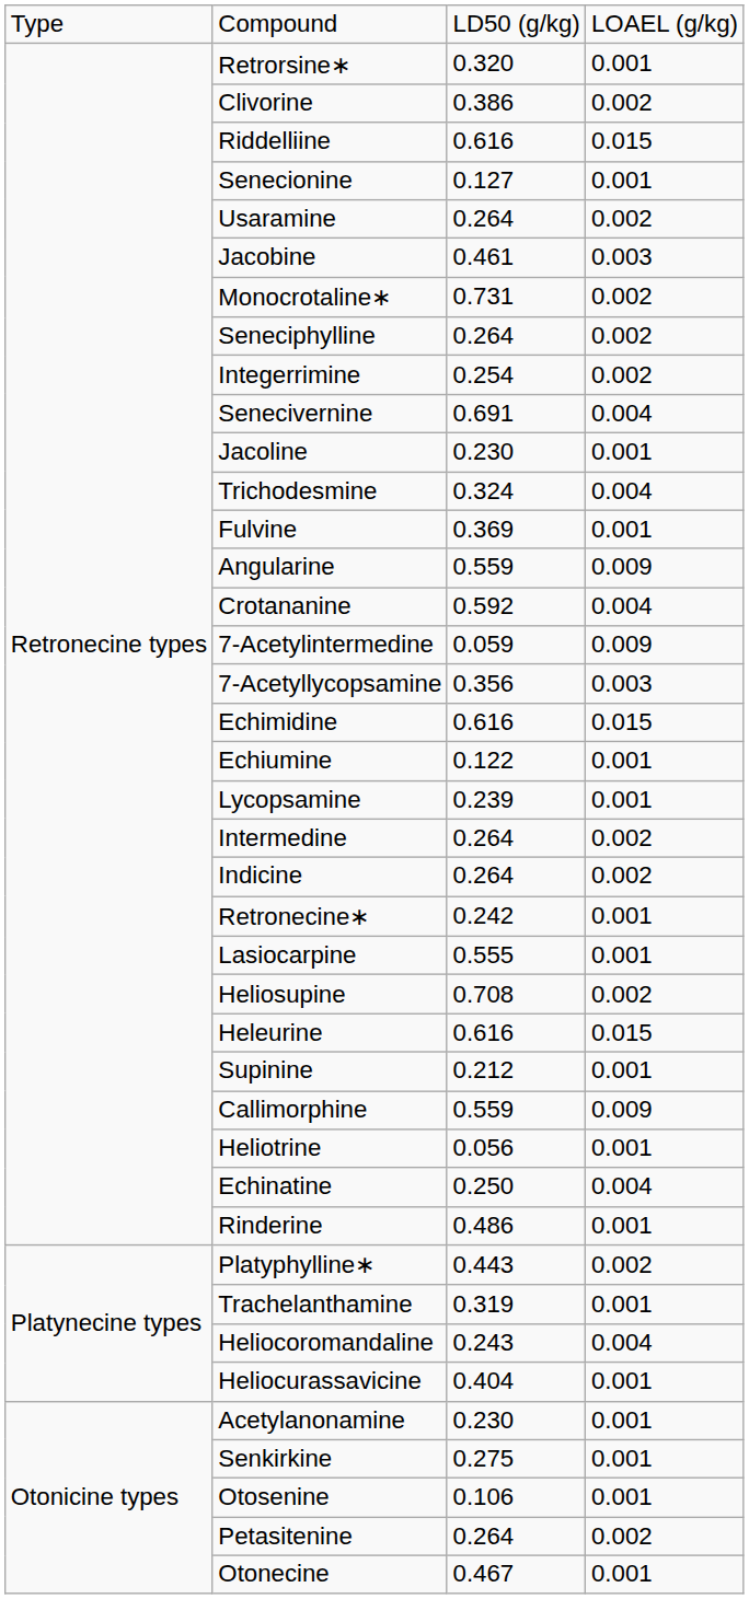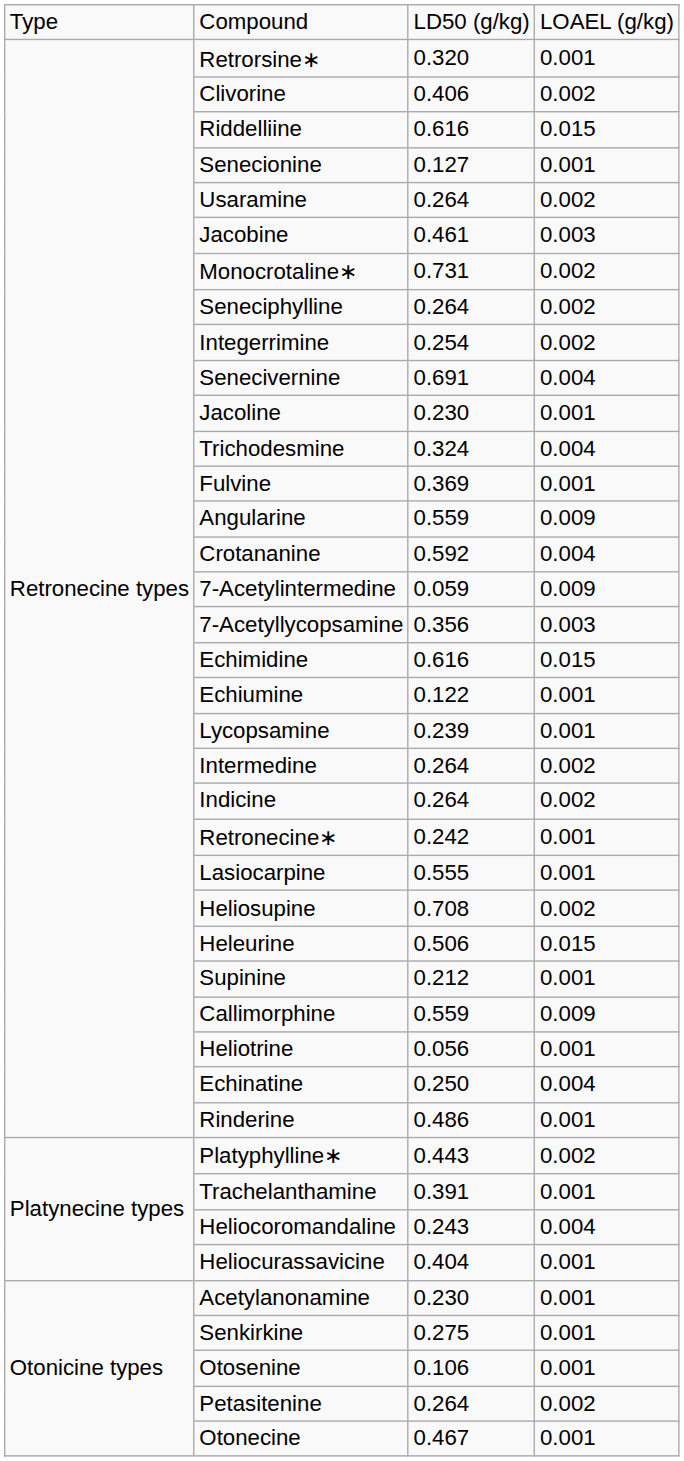 <table class="wikitable mw-collapsible mw-collapsed">
 <tr>
 <td>Type</td>
 <td>Compound</td>
 <td>LD50 (g/kg)</td>
 <td>LOAEL (g/kg)</td>
 </tr>
 <tr>
 <td colspan="1" rowspan="31">Retronecine types</td>
 <td>Retrorsine∗</td>
 <td>0.320</td>
 <td>0.001</td>
 </tr>
 <tr>
 <td>Clivorine</td>
-<td>0.386</td>
+<td>0.406</td>
 <td>0.002</td>
 </tr>
 <tr>
 <td>Riddelliine</td>
 <td>0.616</td>
 <td>0.015</td>
 </tr>
 <tr>
 <td>Senecionine</td>
 <td>0.127</td>
 <td>0.001</td>
 </tr>
 <tr>
 <td>Usaramine</td>
 <td>0.264</td>
 <td>0.002</td>
 </tr>
 <tr>
 <td>Jacobine</td>
 <td>0.461</td>
 <td>0.003</td>
 </tr>
 <tr>
 <td>Monocrotaline∗</td>
 <td>0.731</td>
 <td>0.002</td>
 </tr>
 <tr>
 <td>Seneciphylline</td>
 <td>0.264</td>
 <td>0.002</td>
 </tr>
 <tr>
 <td>Integerrimine</td>
 <td>0.254</td>
 <td>0.002</td>
 </tr>
 <tr>
 <td>Senecivernine</td>
 <td>0.691</td>
 <td>0.004</td>
 </tr>
 <tr>
 <td>Jacoline</td>
 <td>0.230</td>
 <td>0.001</td>
 </tr>
 <tr>
 <td>Trichodesmine</td>
 <td>0.324</td>
 <td>0.004</td>
 </tr>
 <tr>
 <td>Fulvine</td>
 <td>0.369</td>
 <td>0.001</td>
 </tr>
 <tr>
 <td>Angularine</td>
 <td>0.559</td>
 <td>0.009</td>
 </tr>
 <tr>
 <td>Crotananine</td>
 <td>0.592</td>
 <td>0.004</td>
 </tr>
 <tr>
 <td>7-Acetylintermedine</td>
 <td>0.059</td>
 <td>0.009</td>
 </tr>
 <tr>
 <td>7-Acetyllycopsamine</td>
 <td>0.356</td>
 <td>0.003</td>
 </tr>
 <tr>
 <td>Echimidine</td>
 <td>0.616</td>
 <td>0.015</td>
 </tr>
 <tr>
 <td>Echiumine</td>
 <td>0.122</td>
 <td>0.001</td>
 </tr>
 <tr>
 <td>Lycopsamine</td>
 <td>0.239</td>
 <td>0.001</td>
 </tr>
 <tr>
 <td>Intermedine</td>
 <td>0.264</td>
 <td>0.002</td>
 </tr>
 <tr>
 <td>Indicine</td>
 <td>0.264</td>
 <td>0.002</td>
 </tr>
 <tr>
 <td>Retronecine∗</td>
 <td>0.242</td>
 <td>0.001</td>
 </tr>
 <tr>
 <td>Lasiocarpine</td>
 <td>0.555</td>
 <td>0.001</td>
 </tr>
 <tr>
 <td>Heliosupine</td>
 <td>0.708</td>
 <td>0.002</td>
 </tr>
 <tr>
 <td>Heleurine</td>
-<td>0.616</td>
+<td>0.506</td>
 <td>0.015</td>
 </tr>
 <tr>
 <td>Supinine</td>
 <td>0.212</td>
 <td>0.001</td>
 </tr>
 <tr>
 <td>Callimorphine</td>
 <td>0.559</td>
 <td>0.009</td>
 </tr>
 <tr>
 <td>Heliotrine</td>
 <td>0.056</td>
 <td>0.001</td>
 </tr>
 <tr>
 <td>Echinatine</td>
 <td>0.250</td>
 <td>0.004</td>
 </tr>
 <tr>
 <td>Rinderine</td>
 <td>0.486</td>
 <td>0.001</td>
 </tr>
 <tr>
 <td colspan="1" rowspan="4">Platynecine types</td>
 <td>Platyphylline∗</td>
 <td>0.443</td>
 <td>0.002</td>
 </tr>
 <tr>
 <td>Trachelanthamine</td>
-<td>0.319</td>
+<td>0.391</td>
 <td>0.001</td>
 </tr>
 <tr>
 <td>Heliocoromandaline</td>
 <td>0.243</td>
 <td>0.004</td>
 </tr>
 <tr>
 <td>Heliocurassavicine</td>
 <td>0.404</td>
 <td>0.001</td>
 </tr>
 <tr>
 <td colspan="1" rowspan="5">Otonicine types</td>
 <td>Acetylanonamine</td>
 <td>0.230</td>
 <td>0.001</td>
 </tr>
 <tr>
 <td>Senkirkine</td>
 <td>0.275</td>
 <td>0.001</td>
 </tr>
 <tr>
 <td>Otosenine</td>
 <td>0.106</td>
 <td>0.001</td>
 </tr>
 <tr>
 <td>Petasitenine</td>
 <td>0.264</td>
 <td>0.002</td>
 </tr>
 <tr>
 <td>Otonecine</td>
 <td>0.467</td>
 <td>0.001</td>
 </tr>
 </table>
